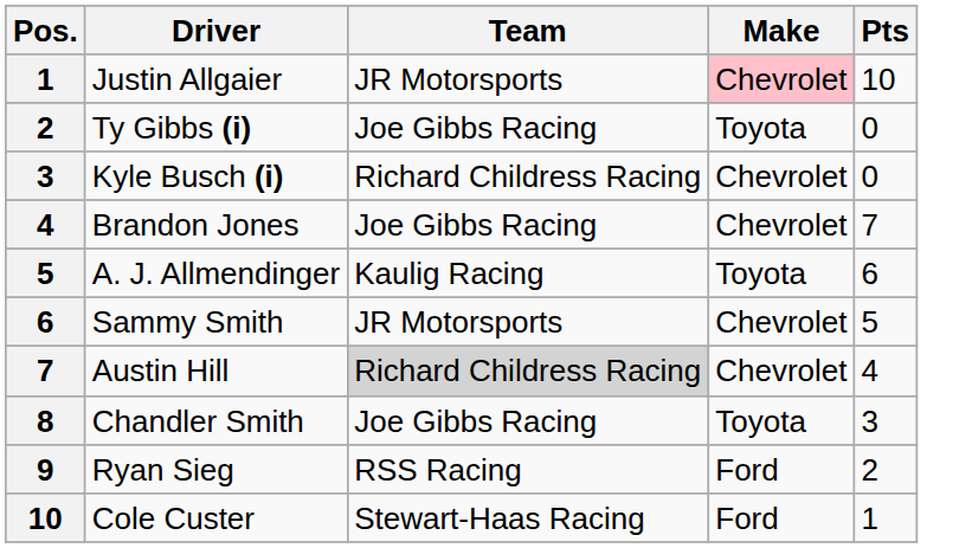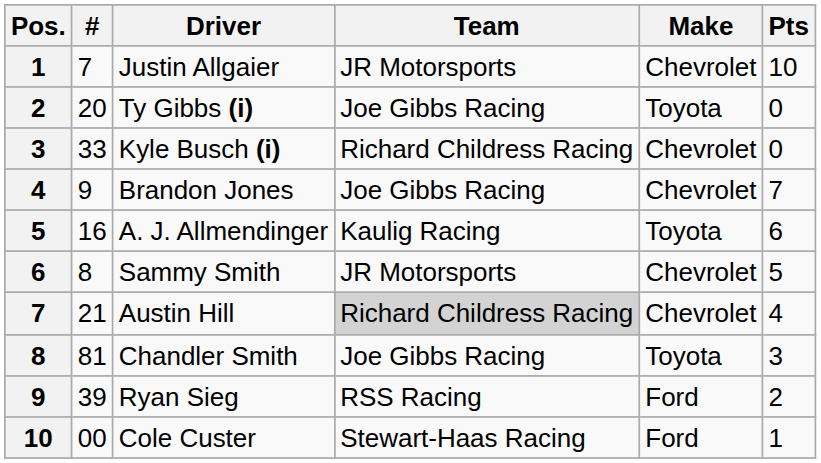 <table class="wikitable" style="font-size:95%">
 <tr>
 <th>Pos.</th>
+<th>#</th>
 <th>Driver</th>
 <th>Team</th>
 <th>Make</th>
 <th>Pts</th>
 </tr>
 <tr>
 <th>1</th>
+<td>7</td>
 <td>Justin Allgaier</td>
 <td>JR Motorsports</td>
-<td style="background: pink;">Chevrolet</td>
+<td>Chevrolet</td>
 <td>10</td>
 </tr>
 <tr>
 <th>2</th>
+<td>20</td>
 <td>Ty Gibbs <strong>(i)</strong></td>
 <td>Joe Gibbs Racing</td>
 <td>Toyota</td>
 <td>0</td>
 </tr>
 <tr>
 <th>3</th>
+<td>33</td>
 <td>Kyle Busch <strong>(i)</strong></td>
 <td>Richard Childress Racing</td>
 <td>Chevrolet</td>
 <td>0</td>
 </tr>
 <tr>
 <th>4</th>
+<td>9</td>
 <td>Brandon Jones</td>
 <td>Joe Gibbs Racing</td>
 <td>Chevrolet</td>
 <td>7</td>
 </tr>
 <tr>
 <th>5</th>
+<td>16</td>
 <td>A. J. Allmendinger</td>
 <td>Kaulig Racing</td>
 <td>Toyota</td>
 <td>6</td>
 </tr>
 <tr>
 <th>6</th>
+<td>8</td>
 <td>Sammy Smith</td>
 <td>JR Motorsports</td>
 <td>Chevrolet</td>
 <td>5</td>
 </tr>
 <tr>
 <th>7</th>
+<td>21</td>
 <td>Austin Hill</td>
 <td style="background: lightgrey;">Richard Childress Racing</td>
 <td>Chevrolet</td>
 <td>4</td>
 </tr>
 <tr>
 <th>8</th>
+<td>81</td>
 <td>Chandler Smith</td>
 <td>Joe Gibbs Racing</td>
 <td>Toyota</td>
 <td>3</td>
 </tr>
 <tr>
 <th>9</th>
+<td>39</td>
 <td>Ryan Sieg</td>
 <td>RSS Racing</td>
 <td>Ford</td>
 <td>2</td>
 </tr>
 <tr>
 <th>10</th>
+<td>00</td>
 <td>Cole Custer</td>
 <td>Stewart-Haas Racing</td>
 <td>Ford</td>
 <td>1</td>
 </tr>
 </table>
